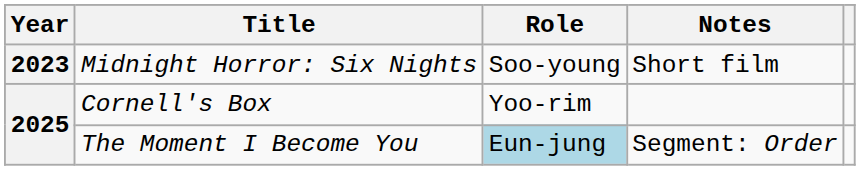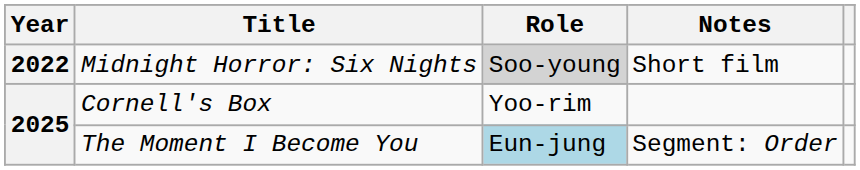 <table class="wikitable plainrowheaders">
 <tr>
 <th scope="col">Year</th>
 <th scope="col">Title</th>
 <th scope="col">Role</th>
 <th scope="col">Notes</th>
 <th scope="col" class="unsortable"></th>
 </tr>
 <tr>
-<th scope="row">2023</th>
+<th scope="row">2022</th>
 <td><em>Midnight Horror: Six Nights</em></td>
-<td>Soo-young</td>
+<td style="background: lightgrey;">Soo-young</td>
 <td>Short film</td>
 <td style="text-align:center"></td>
 </tr>
 <tr>
 <th scope="row" rowspan="2">2025</th>
 <td><em>Cornell's Box</em></td>
 <td>Yoo-rim</td>
 <td></td>
 <td style="text-align:center"></td>
 </tr>
 <tr>
 <td><em>The Moment I Become You</em></td>
 <td style="background: lightblue;">Eun-jung</td>
 <td>Segment: <em>Order</em></td>
 <td style="text-align:center"></td>
 </tr>
 </table>
